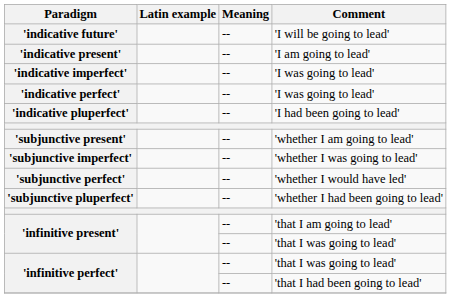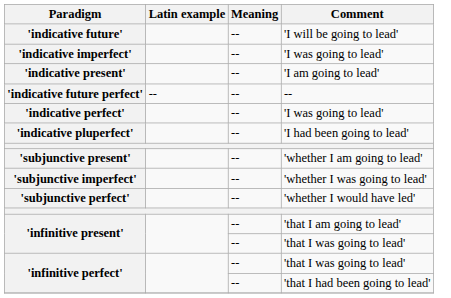 <table class="wikitable">
 <tr>
 <th>Paradigm</th>
 <th>Latin example</th>
 <th>Meaning</th>
 <th>Comment</th>
 </tr>
 <tr>
 <th>'indicative future'</th>
 <td><strong></strong></td>
 <td>--</td>
 <td>'I will be going to lead'</td>
 </tr>
 <tr>
+<th>'indicative imperfect'</th>
+<td><strong></strong></td>
+<td>--</td>
+<td>'I was going to lead'</td>
+</tr>
+<tr>
 <th>'indicative present'</th>
 <td><strong></strong></td>
 <td>--</td>
 <td>'I am going to lead'</td>
 </tr>
 <tr>
-<th>'indicative imperfect'</th>
-<td><strong></strong></td>
+<th>'indicative future perfect'</th>
 <td>--</td>
-<td>'I was going to lead'</td>
+<td>--</td>
+<td>--</td>
 </tr>
 <tr>
 <th>'indicative perfect'</th>
 <td><strong></strong></td>
 <td>--</td>
 <td>'I was going to lead'</td>
 </tr>
 <tr>
 <th>'indicative pluperfect'</th>
 <td><strong></strong></td>
 <td>--</td>
 <td>'I had been going to lead'</td>
 </tr>
 <tr>
 <th colspan=4></th>
 </tr>
 <tr>
 <th>'subjunctive present'</th>
 <td><strong></strong></td>
 <td>--</td>
 <td>'whether I am going to lead'</td>
 </tr>
 <tr>
 <th>'subjunctive imperfect'</th>
 <td><strong></strong></td>
 <td>--</td>
 <td>'whether I was going to lead'</td>
 </tr>
 <tr>
 <th>'subjunctive perfect'</th>
 <td><strong></strong></td>
 <td>--</td>
 <td>'whether I would have led'</td>
 </tr>
 <tr>
-<th>'subjunctive pluperfect'</th>
-<td><strong></strong></td>
-<td>--</td>
-<td>'whether I had been going to lead'</td>
-</tr>
-<tr>
 <th colspan=4></th>
 </tr>
 <tr>
 <th rowspan=2>'infinitive present'</th>
 <td rowspan=2><strong></strong></td>
 <td>--</td>
 <td>'that I am going to lead'</td>
 </tr>
 <tr>
 <td>--</td>
 <td>'that I was going to lead'</td>
 </tr>
 <tr>
 <th rowspan=2>'infinitive perfect'</th>
 <td rowspan=2><strong></strong></td>
 <td>--</td>
 <td>'that I was going to lead'</td>
 </tr>
 <tr>
 <td>--</td>
 <td>'that I had been going to lead'</td>
 </tr>
 <tr>
 </tr>
 </table>
